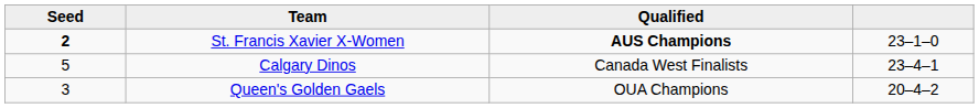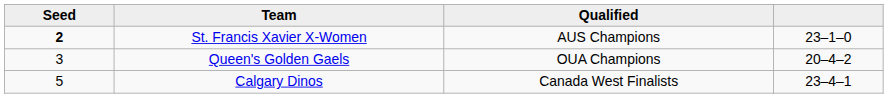 <table class="wikitable" width="80%">
 <tr align="center"  style=" background:#EEEEEE; color:#000000;">
 <th style="background:#EEEEEE;" width=10%>Seed</th>
 <th width=30% style="background:#EEEEEE;">Team</th>
 <th width=30% style="background:#EEEEEE;">Qualified</th>
 <th width=10% style="background:#EEEEEE;"></th>
 </tr>
 <tr align="center" bgcolor="">
 <td><strong>2</strong></td>
 <td><a href='#'>St. Francis Xavier X-Women</a></td>
-<td><strong>AUS Champions</strong></td>
+<td>AUS Champions</td>
 <td>23–1–0</td>
+</tr>
+<tr align="center" bgcolor="">
+<td>3</td>
+<td><a href='#'>Queen's Golden Gaels</a></td>
+<td>OUA Champions</td>
+<td>20–4–2</td>
 </tr>
 <tr align="center" bgcolor="">
 <td>5</td>
 <td><a href='#'>Calgary Dinos</a></td>
 <td>Canada West Finalists</td>
 <td>23–4–1</td>
 </tr>
-<tr align="center" bgcolor="">
-<td>3</td>
-<td><a href='#'>Queen's Golden Gaels</a></td>
-<td>OUA Champions</td>
-<td>20–4–2</td>
-</tr>
 </table>
